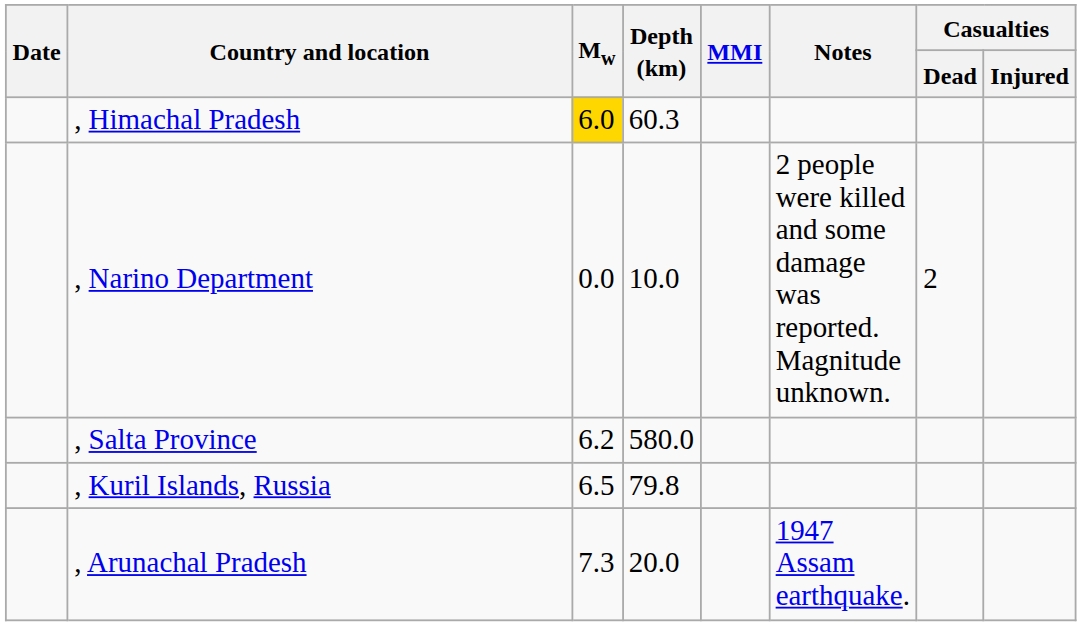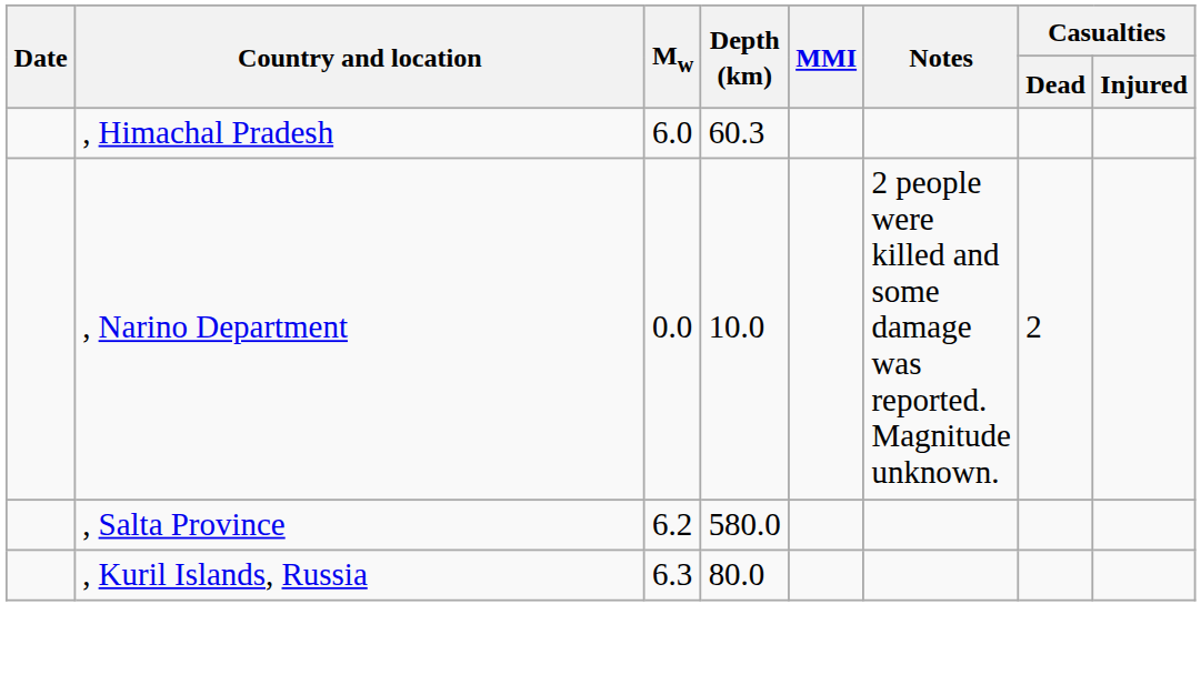 <table class="wikitable sortable sort-under" style="border:1px black; margin-left:1em;">
 <tr>
 <th rowspan="2"><small>Date</small></th>
 <th rowspan="2" style="width: 310px"><small>Country and location</small></th>
 <th rowspan="2"><small>M<sub>w</sub></small></th>
 <th rowspan="2"><small>Depth (km)</small></th>
 <th rowspan="2"><small><a href='#'>MMI</a></small></th>
 <th rowspan="2" class="unsortable"><small>Notes</small></th>
 <th colspan="2"><small>Casualties</small></th>
 </tr>
 <tr>
 <th><small>Dead</small></th>
 <th><small>Injured</small></th>
 </tr>
 <tr>
 <td></td>
 <td>, <a href='#'>Himachal Pradesh</a></td>
-<td style="background: gold;">6.0</td>
+<td>6.0</td>
 <td>60.3</td>
 <td></td>
 <td></td>
 <td></td>
 <td></td>
 </tr>
 <tr>
 <td></td>
 <td>, <a href='#'>Narino Department</a></td>
 <td>0.0</td>
 <td>10.0</td>
 <td></td>
 <td>2 people were killed and some damage was reported. Magnitude unknown.</td>
 <td>2</td>
 <td></td>
 </tr>
 <tr>
 <td></td>
 <td>, <a href='#'>Salta Province</a></td>
 <td>6.2</td>
 <td>580.0</td>
 <td></td>
 <td></td>
 <td></td>
 <td></td>
 </tr>
 <tr>
 <td></td>
 <td>, <a href='#'>Kuril Islands</a>, <a href='#'>Russia</a></td>
-<td>6.5</td>
-<td>79.8</td>
+<td>6.3</td>
+<td>80.0</td>
 <td></td>
 <td></td>
 <td></td>
 <td></td>
 </tr>
-<tr>
-<td></td>
-<td>, <a href='#'>Arunachal Pradesh</a></td>
-<td>7.3</td>
-<td>20.0</td>
-<td></td>
-<td><a href='#'>1947 Assam earthquake</a>.</td>
-<td></td>
-<td></td>
-</tr>
 </table>
